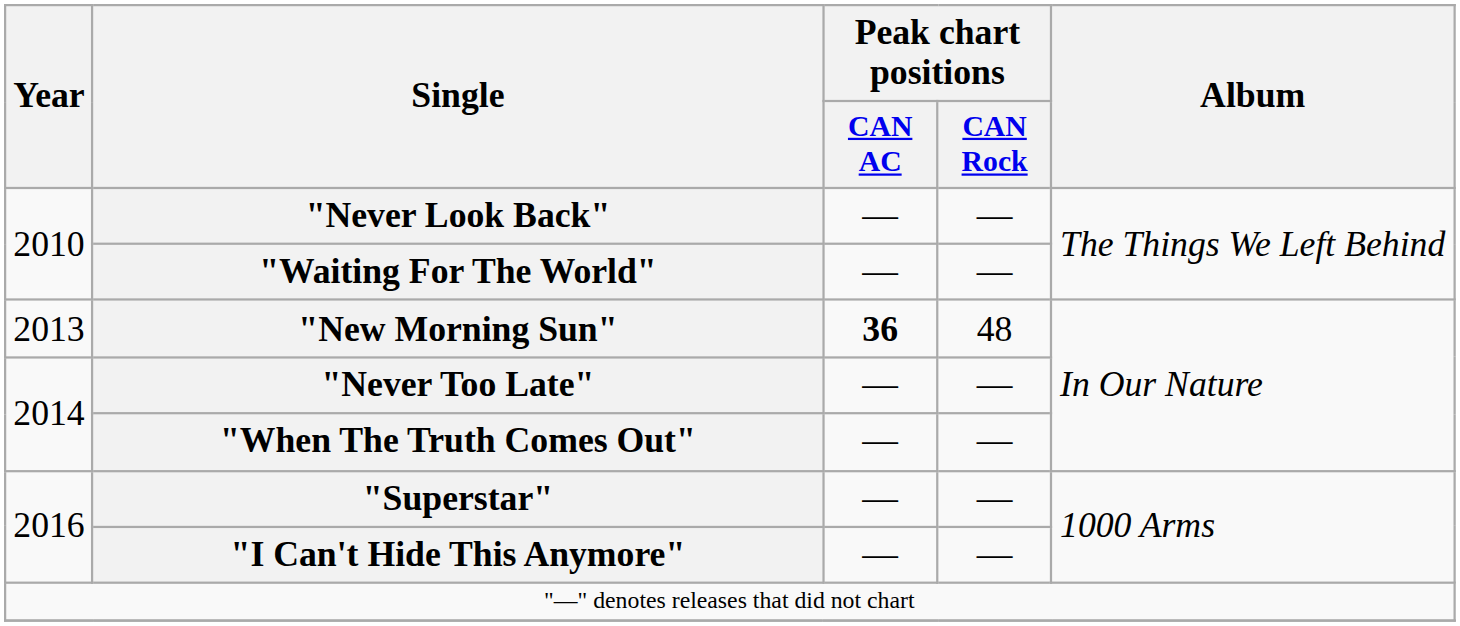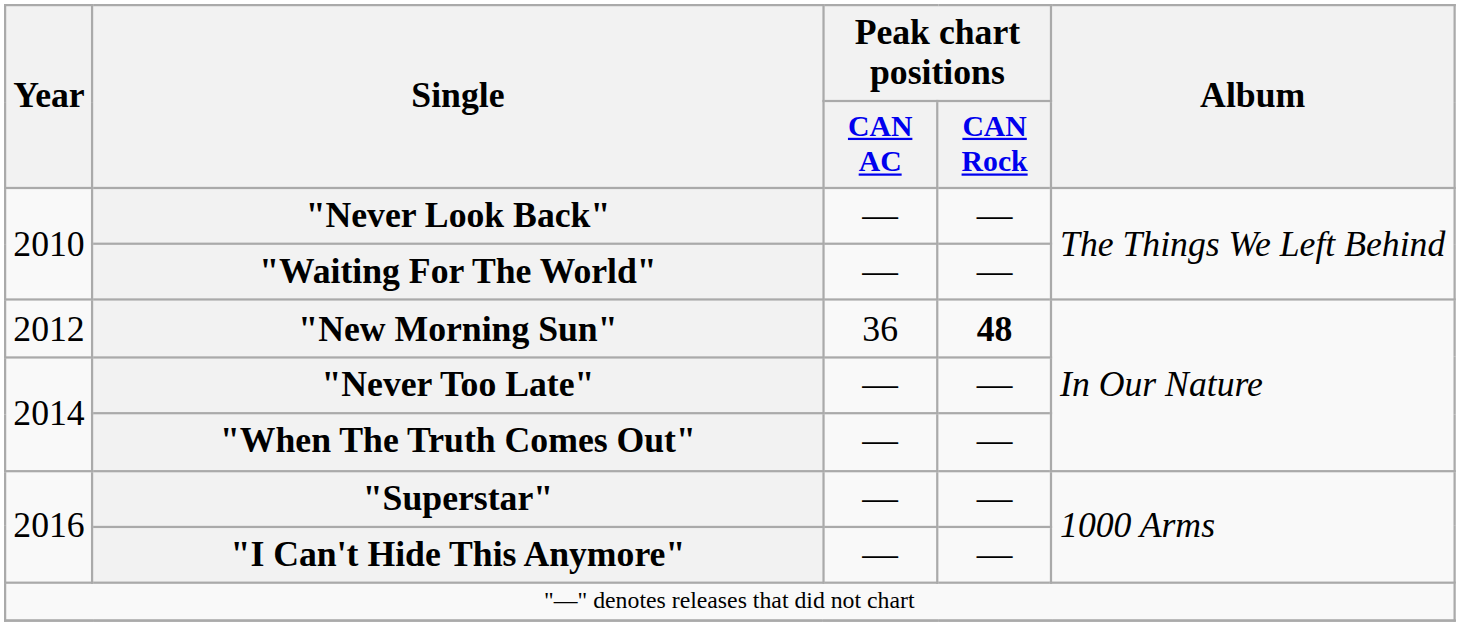 <table class="wikitable plainrowheaders" style="text-align:center;">
 <tr>
 <th rowspan="2">Year</th>
 <th rowspan="2" style="width:20em;">Single</th>
 <th colspan="2">Peak chart<br>positions</th>
 <th rowspan="2">Album</th>
 </tr>
 <tr style="font-size:smaller;">
 <th width="45"><a href='#'>CAN AC</a><br></th>
 <th width="45"><a href='#'>CAN Rock</a><br></th>
 </tr>
 <tr>
 <td rowspan="2">2010</td>
 <th scope="row">"Never Look Back"</th>
 <td>—</td>
 <td>—</td>
 <td align="left" rowspan="2"><em>The Things We Left Behind</em></td>
 </tr>
 <tr>
 <th scope="row">"Waiting For The World"</th>
 <td>—</td>
 <td>—</td>
 </tr>
 <tr>
-<td>2013</td>
+<td>2012</td>
 <th scope="row">"New Morning Sun"</th>
-<td><strong>36</strong></td>
-<td>48</td>
+<td>36</td>
+<td><strong>48</strong></td>
 <td rowspan="3" align="left"><em>In Our Nature</em></td>
 </tr>
 <tr>
 <td rowspan="2">2014</td>
 <th scope="row">"Never Too Late"</th>
 <td>—</td>
 <td>—</td>
 </tr>
 <tr>
 <th scope="row">"When The Truth Comes Out"</th>
 <td>—</td>
 <td>—</td>
 </tr>
 <tr>
 <td rowspan="2">2016</td>
 <th scope="row">"Superstar"</th>
 <td>—</td>
 <td>—</td>
 <td align="left" rowspan="2"><em>1000 Arms</em></td>
 </tr>
 <tr>
 <th scope="row">"I Can't Hide This Anymore"</th>
 <td>—</td>
 <td>—</td>
 </tr>
 <tr>
 <td colspan="5" style="font-size:8pt">"—" denotes releases that did not chart</td>
 </tr>
 <tr>
 </tr>
 </table>
